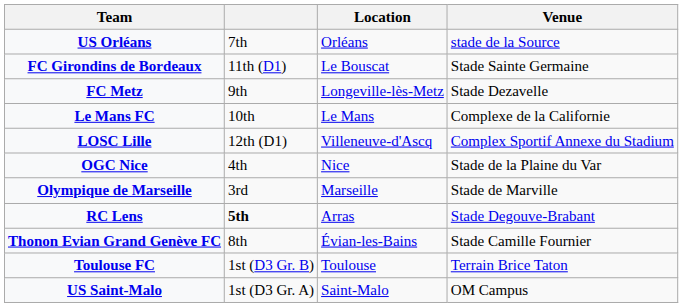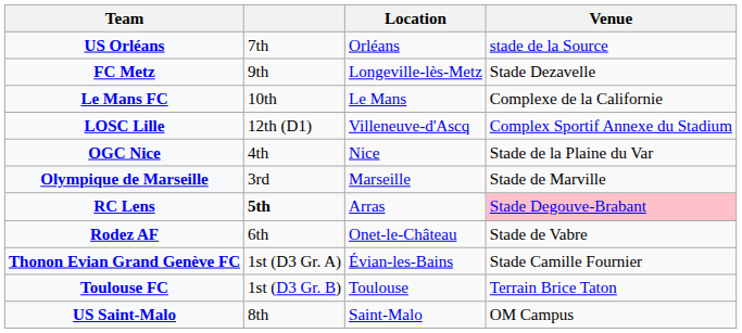 <table class="wikitable sortable plainrowheaders" style="font-size:95%">
 <tr>
 <th scope="col">Team</th>
 <th scope="col"></th>
 <th scope="col" class="unsortable">Location</th>
 <th scope="col" class="unsortable">Venue</th>
 </tr>
 <tr>
 <th scope="row" style="background:#f8f9fa"><strong><a href='#'>US Orléans</a></strong></th>
 <td>7th</td>
 <td><a href='#'>Orléans</a></td>
 <td><a href='#'>stade de la Source</a></td>
-</tr>
-<tr>
-<th scope="row" style="background:#f8f9fa"><strong><a href='#'>FC Girondins de Bordeaux</a></strong></th>
-<td>11th (<a href='#'>D1</a>)</td>
-<td><a href='#'>Le Bouscat</a></td>
-<td>Stade Sainte Germaine</td>
 </tr>
 <tr>
 <th scope="row" style="background:#f8f9fa"><strong><a href='#'>FC Metz</a></strong></th>
 <td>9th</td>
 <td><a href='#'>Longeville-lès-Metz</a></td>
 <td>Stade Dezavelle</td>
 </tr>
 <tr>
 <th scope="row" style="background:#f8f9fa"><strong><a href='#'>Le Mans FC</a></strong></th>
 <td>10th</td>
 <td><a href='#'>Le Mans</a></td>
 <td>Complexe de la Californie</td>
 </tr>
 <tr>
 <th scope="row" style="background:#f8f9fa"><strong><a href='#'>LOSC Lille</a></strong></th>
 <td>12th (D1)</td>
 <td><a href='#'>Villeneuve-d'Ascq</a></td>
 <td><a href='#'>Complex Sportif Annexe du Stadium</a></td>
 </tr>
 <tr>
 <th scope="row" style="background:#f8f9fa"><strong><a href='#'>OGC Nice</a></strong></th>
 <td>4th</td>
 <td><a href='#'>Nice</a></td>
 <td>Stade de la Plaine du Var</td>
 </tr>
 <tr>
 <th scope="row" style="background:#f8f9fa"><strong><a href='#'>Olympique de Marseille</a></strong></th>
 <td>3rd</td>
 <td><a href='#'>Marseille</a></td>
 <td>Stade de Marville</td>
 </tr>
 <tr>
 <th scope="row" style="background:#f8f9fa"><strong><a href='#'>RC Lens</a></strong></th>
 <td><strong>5th</strong></td>
 <td><a href='#'>Arras</a></td>
-<td><a href='#'>Stade Degouve-Brabant</a></td>
+<td style="background: pink;"><a href='#'>Stade Degouve-Brabant</a></td>
+</tr>
+<tr>
+<th scope="row" style="background:#f8f9fa"><strong><a href='#'>Rodez AF</a></strong></th>
+<td>6th</td>
+<td><a href='#'>Onet-le-Château</a></td>
+<td>Stade de Vabre</td>
 </tr>
 <tr>
 <th scope="row" style="background:#f8f9fa"><strong><a href='#'>Thonon Evian Grand Genève FC</a></strong></th>
-<td>8th</td>
+<td>1st (D3 Gr. A)</td>
 <td><a href='#'>Évian-les-Bains</a></td>
 <td>Stade Camille Fournier</td>
 </tr>
 <tr>
 <th scope="row" style="background:#f8f9fa"><strong><a href='#'>Toulouse FC</a></strong></th>
 <td>1st (<a href='#'>D3 Gr. B</a>)</td>
 <td><a href='#'>Toulouse</a></td>
 <td><a href='#'>Terrain Brice Taton</a></td>
 </tr>
 <tr>
 <th scope="row" style="background:#f8f9fa"><strong><a href='#'>US Saint-Malo</a></strong></th>
-<td>1st (D3 Gr. A)</td>
+<td>8th</td>
 <td><a href='#'>Saint-Malo</a></td>
 <td>OM Campus</td>
 </tr>
 </table>
